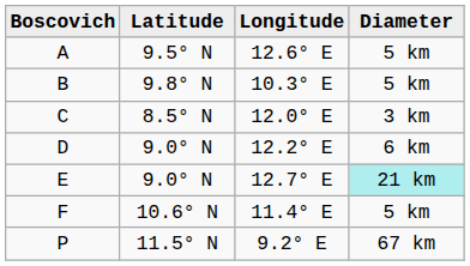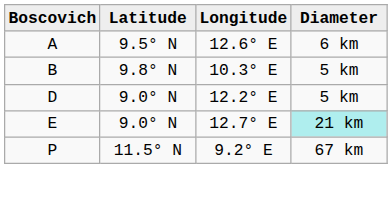 <table class="wikitable">
 <tr>
 <th width="25%" style="background:#eeeeee;">Boscovich</th>
 <th width="25%" style="background:#eeeeee;">Latitude</th>
 <th width="25%" style="background:#eeeeee;">Longitude</th>
 <th width="25%" style="background:#eeeeee;">Diameter</th>
 </tr>
 <tr>
 <td align="center">A</td>
 <td align="center">9.5° N</td>
 <td align="center">12.6° E</td>
-<td align="center">5 km</td>
+<td align="center">6 km</td>
 </tr>
 <tr>
 <td align="center">B</td>
 <td align="center">9.8° N</td>
 <td align="center">10.3° E</td>
 <td align="center">5 km</td>
 </tr>
 <tr>
-<td align="center">C</td>
-<td align="center">8.5° N</td>
-<td align="center">12.0° E</td>
-<td align="center">3 km</td>
-</tr>
-<tr>
 <td align="center">D</td>
 <td align="center">9.0° N</td>
 <td align="center">12.2° E</td>
-<td align="center">6 km</td>
+<td align="center">5 km</td>
 </tr>
 <tr>
 <td align="center">E</td>
 <td align="center">9.0° N</td>
 <td align="center">12.7° E</td>
 <td align="center" style="background: paleturquoise;">21 km</td>
 </tr>
 <tr>
-<td align="center">F</td>
-<td align="center">10.6° N</td>
-<td align="center">11.4° E</td>
-<td align="center">5 km</td>
-</tr>
-<tr>
 <td align="center">P</td>
 <td align="center">11.5° N</td>
 <td align="center">9.2° E</td>
 <td align="center">67 km</td>
 </tr>
 </table>
